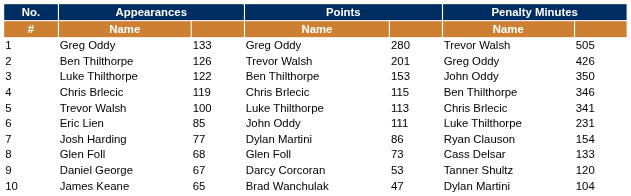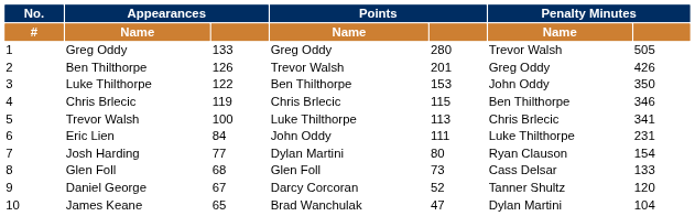 <table class="toccolours" style="width:55em">
 <tr>
 <th style="background:#002d62;color:#FFFFFF;border:#002d62 1px solid">No.</th>
 <th style="background:#002d62;color:#FFFFFF;border:#002d62 1px solid"colspan="2">Appearances</th>
 <th style="background:#002d62;color:#FFFFFF;border:#002d62 1px solid"colspan="2">Points</th>
 <th style="background:#002d62;color:#FFFFFF;border:#002d62 1px solid"colspan="2">Penalty Minutes</th>
 </tr>
 <tr>
 <th style="background:#cd7f32;color:#FFFFFF;border:#cd7f32 1px solid; width: 5px">#</th>
 <th style="background:#cd7f32;color:#FFFFFF;border:#cd7f32 1px solid; width: 50px">Name</th>
 <th style="background:#cd7f32;color:#FFFFFF;border:#cd7f32 1px solid; width: 20px"></th>
 <th style="background:#cd7f32;color:#FFFFFF;border:#cd7f32 1px solid; width: 50px">Name</th>
 <th style="background:#cd7f32;color:#FFFFFF;border:#cd7f32 1px solid; width: 20px"></th>
 <th style="background:#cd7f32;color:#FFFFFF;border:#cd7f32 1px solid; width: 50px">Name</th>
 <th style="background:#cd7f32;color:#FFFFFF;border:#cd7f32 1px solid; width: 20px"></th>
 </tr>
 <tr>
 <td>1</td>
 <td> Greg Oddy</td>
 <td>133</td>
 <td> Greg Oddy</td>
 <td>280</td>
 <td> Trevor Walsh</td>
 <td>505</td>
 </tr>
 <tr>
 <td>2</td>
 <td> Ben Thilthorpe</td>
 <td>126</td>
 <td> Trevor Walsh</td>
 <td>201</td>
 <td> Greg Oddy</td>
 <td>426</td>
 </tr>
 <tr>
 <td>3</td>
 <td> Luke Thilthorpe</td>
 <td>122</td>
 <td> Ben Thilthorpe</td>
 <td>153</td>
 <td> John Oddy</td>
 <td>350</td>
 </tr>
 <tr>
 <td>4</td>
 <td> Chris Brlecic</td>
 <td>119</td>
 <td> Chris Brlecic</td>
 <td>115</td>
 <td> Ben Thilthorpe</td>
 <td>346</td>
 </tr>
 <tr>
 <td>5</td>
 <td> Trevor Walsh</td>
 <td>100</td>
 <td> Luke Thilthorpe</td>
 <td>113</td>
 <td> Chris Brlecic</td>
 <td>341</td>
 </tr>
 <tr>
 <td>6</td>
 <td> Eric Lien</td>
-<td>85</td>
+<td>84</td>
 <td> John Oddy</td>
 <td>111</td>
 <td> Luke Thilthorpe</td>
 <td>231</td>
 </tr>
 <tr>
 <td>7</td>
 <td> Josh Harding</td>
 <td>77</td>
 <td> Dylan Martini</td>
-<td>86</td>
+<td>80</td>
 <td> Ryan Clauson</td>
 <td>154</td>
 </tr>
 <tr>
 <td>8</td>
 <td> Glen Foll</td>
 <td>68</td>
 <td> Glen Foll</td>
 <td>73</td>
 <td> Cass Delsar</td>
 <td>133</td>
 </tr>
 <tr>
 <td>9</td>
 <td> Daniel George</td>
 <td>67</td>
 <td> Darcy Corcoran</td>
-<td>53</td>
+<td>52</td>
 <td> Tanner Shultz</td>
 <td>120</td>
 </tr>
 <tr>
 <td>10</td>
 <td> James Keane</td>
 <td>65</td>
 <td> Brad Wanchulak</td>
 <td>47</td>
 <td> Dylan Martini</td>
 <td>104</td>
 </tr>
 <tr>
 </tr>
 </table>
